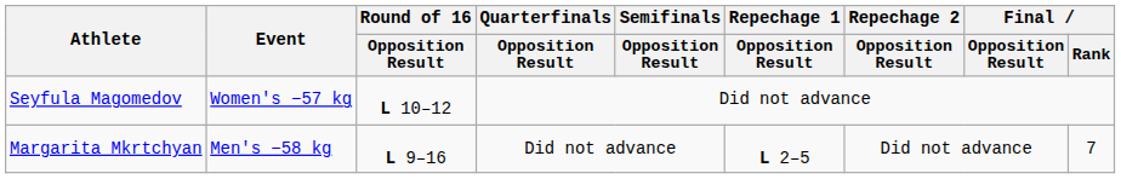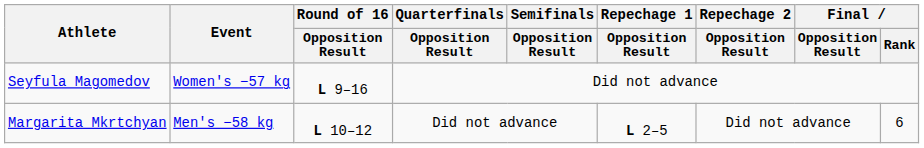 <table class="wikitable" style="font-size:90%;">
 <tr>
 <th rowspan=2>Athlete</th>
 <th rowspan=2>Event</th>
 <th>Round of 16</th>
 <th>Quarterfinals</th>
 <th>Semifinals</th>
 <th>Repechage 1</th>
 <th>Repechage 2</th>
 <th colspan=2>Final / </th>
 </tr>
 <tr style="font-size:95%">
 <th>Opposition<br>Result</th>
 <th>Opposition<br>Result</th>
 <th>Opposition<br>Result</th>
 <th>Opposition<br>Result</th>
 <th>Opposition<br>Result</th>
 <th>Opposition<br>Result</th>
 <th>Rank</th>
 </tr>
 <tr align=center>
 <td align=left><a href='#'>Seyfula Magomedov</a></td>
 <td align=left><a href='#'>Women's −57 kg</a></td>
-<td><br><strong>L</strong> 10–12</td>
+<td><br><strong>L</strong> 9–16</td>
 <td colspan=6>Did not advance</td>
 </tr>
 <tr align=center>
 <td align=left><a href='#'>Margarita Mkrtchyan</a></td>
 <td align=left><a href='#'>Men's −58 kg</a></td>
-<td><br><strong>L</strong> 9–16</td>
+<td><br><strong>L</strong> 10–12</td>
 <td colspan=2>Did not advance</td>
 <td><br><strong>L</strong> 2–5</td>
 <td colspan=2>Did not advance</td>
-<td>7</td>
+<td>6</td>
 </tr>
 </table>
